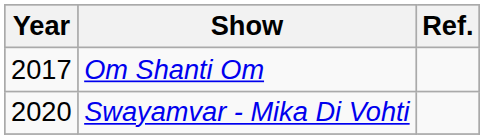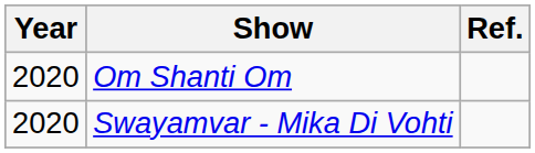 <table class="wikitable sortable">
 <tr>
 <th>Year</th>
 <th>Show</th>
 <th>Ref.</th>
 </tr>
 <tr>
-<td>2017</td>
+<td>2020</td>
 <td><em><a href='#'>Om Shanti Om</a></em></td>
 <td></td>
 </tr>
 <tr>
 <td>2020</td>
 <td><em><a href='#'>Swayamvar - Mika Di Vohti</a></em></td>
 <td></td>
 </tr>
 </table>
